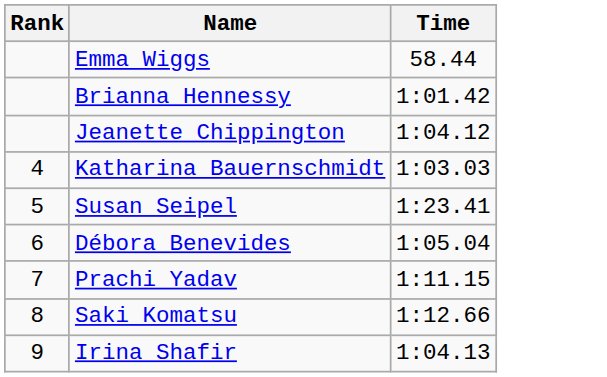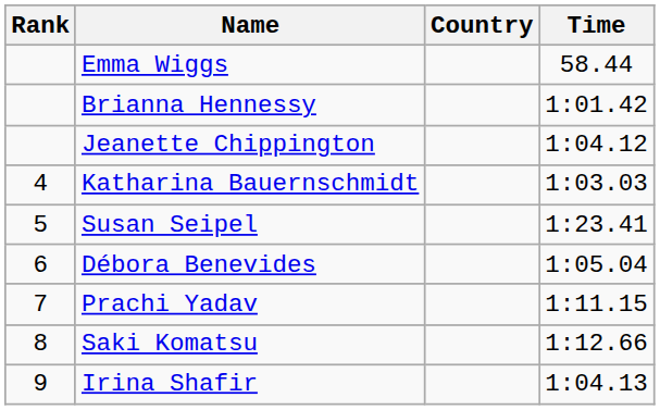 <table class="wikitable" style="text-align:center">
 <tr>
 <th>Rank</th>
 <th>Name</th>
+<th>Country</th>
 <th>Time</th>
 </tr>
 <tr>
 <td></td>
 <td align="left"><a href='#'>Emma Wiggs</a></td>
+<td align="left"></td>
 <td>58.44</td>
 </tr>
 <tr>
 <td></td>
 <td align="left"><a href='#'>Brianna Hennessy</a></td>
+<td align="left"></td>
 <td>1:01.42</td>
 </tr>
 <tr>
 <td></td>
 <td align="left"><a href='#'>Jeanette Chippington</a></td>
+<td align="left"></td>
 <td>1:04.12</td>
 </tr>
 <tr>
 <td>4</td>
 <td align="left"><a href='#'>Katharina Bauernschmidt</a></td>
+<td align="left"></td>
 <td>1:03.03</td>
 </tr>
 <tr>
 <td>5</td>
 <td align="left"><a href='#'>Susan Seipel</a></td>
+<td align="left"></td>
 <td>1:23.41</td>
 </tr>
 <tr>
 <td>6</td>
 <td align="left"><a href='#'>Débora Benevides</a></td>
+<td align="left"></td>
 <td>1:05.04</td>
 </tr>
 <tr>
 <td>7</td>
 <td align="left"><a href='#'>Prachi Yadav</a></td>
+<td align="left"></td>
 <td>1:11.15</td>
 </tr>
 <tr>
 <td>8</td>
 <td align="left"><a href='#'>Saki Komatsu</a></td>
+<td align="left"></td>
 <td>1:12.66</td>
 </tr>
 <tr>
 <td>9</td>
 <td align="left"><a href='#'>Irina Shafir</a></td>
+<td align="left"></td>
 <td>1:04.13</td>
 </tr>
 </table>
